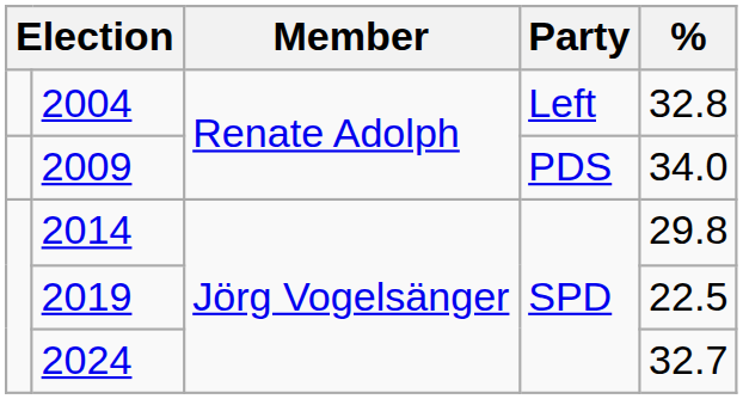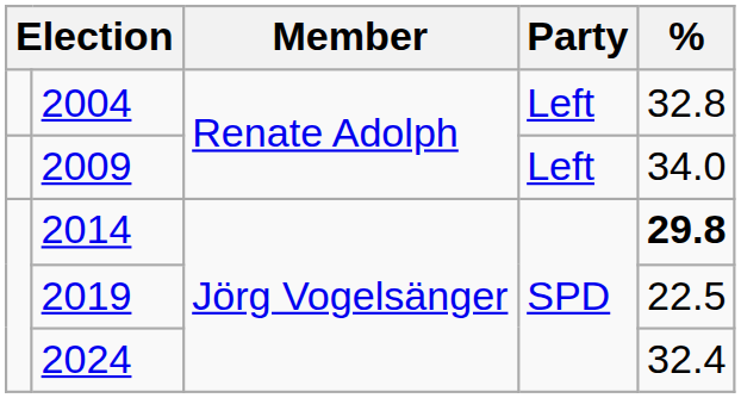 <table class=wikitable>
 <tr>
 <th colspan=2>Election</th>
 <th>Member</th>
 <th>Party</th>
 <th>%</th>
 </tr>
 <tr>
 <td bgcolor=></td>
 <td><a href='#'>2004</a></td>
 <td rowspan=2><a href='#'>Renate Adolph</a></td>
 <td><a href='#'>Left</a></td>
 <td align=right>32.8</td>
 </tr>
 <tr>
 <td bgcolor=></td>
 <td><a href='#'>2009</a></td>
-<td><a href='#'>PDS</a></td>
+<td><a href='#'>Left</a></td>
 <td align=right>34.0</td>
 </tr>
 <tr>
 <td rowspan=3 bgcolor=></td>
 <td><a href='#'>2014</a></td>
 <td rowspan=3><a href='#'>Jörg Vogelsänger</a></td>
 <td rowspan=3><a href='#'>SPD</a></td>
-<td align=right>29.8</td>
+<td align=right><strong>29.8</strong></td>
 </tr>
 <tr>
 <td><a href='#'>2019</a></td>
 <td align=right>22.5</td>
 </tr>
 <tr>
 <td><a href='#'>2024</a></td>
-<td align=right>32.7</td>
+<td align=right>32.4</td>
 </tr>
 </table>
